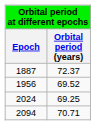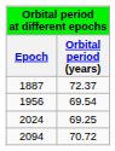 <table class=wikitable style="text-align:center; font-size:11px; float:right; margin:2px">
 <tr bgcolor= style="font-size: smaller;">
 <td colspan="8" style="text-align:center;"><strong>Orbital period<br>at different epochs</strong></td>
 </tr>
 <tr>
 <th><a href='#'>Epoch</a></th>
 <th><a href='#'>Orbital<br>period</a><br>(years)</th>
 </tr>
 <tr>
 <td>1887</td>
 <td>72.37</td>
 </tr>
 <tr>
 <td>1956</td>
-<td>69.52</td>
+<td>69.54</td>
 </tr>
 <tr>
 <td>2024</td>
 <td>69.25</td>
 </tr>
 <tr>
 <td>2094</td>
-<td>70.71</td>
+<td>70.72</td>
 </tr>
 </table>
